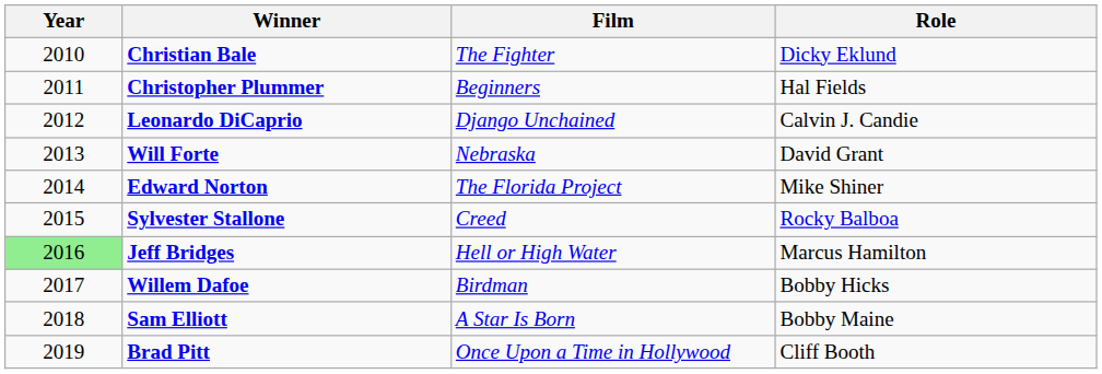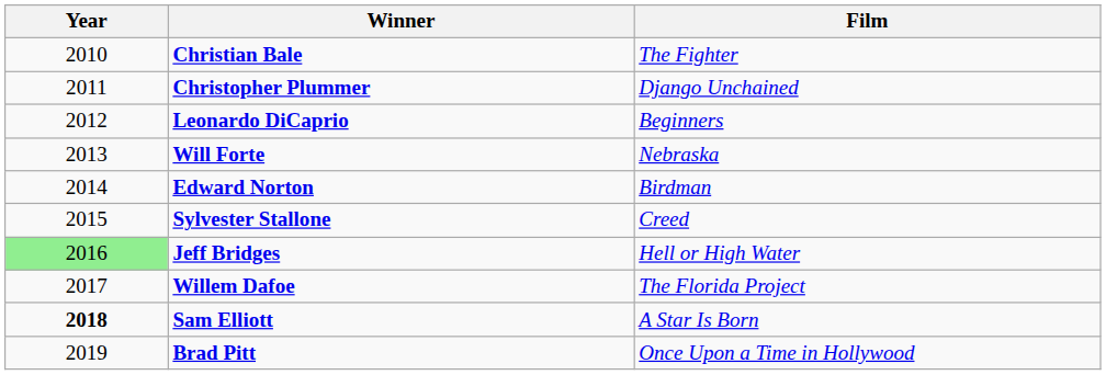 <table class="wikitable" width="95%" cellpadding="5">
 <tr>
 <th width="100"><strong>Year</strong></th>
 <th width="300"><strong>Winner</strong></th>
 <th width="300"><strong>Film</strong></th>
-<th width="300"><strong>Role</strong></th>
 </tr>
 <tr>
 <td style="text-align:center;">2010</td>
 <td><strong><a href='#'>Christian Bale</a></strong></td>
 <td><em><a href='#'>The Fighter</a></em></td>
-<td><a href='#'>Dicky Eklund</a></td>
 </tr>
 <tr>
 <td style="text-align:center;">2011</td>
 <td><strong><a href='#'>Christopher Plummer</a></strong></td>
-<td><em><a href='#'>Beginners</a></em></td>
-<td>Hal Fields</td>
+<td><em><a href='#'>Django Unchained</a></em></td>
 </tr>
 <tr>
 <td style="text-align:center;">2012</td>
 <td><strong><a href='#'>Leonardo DiCaprio</a></strong></td>
-<td><em><a href='#'>Django Unchained</a></em></td>
-<td>Calvin J. Candie</td>
+<td><em><a href='#'>Beginners</a></em></td>
 </tr>
 <tr>
 <td style="text-align:center;">2013</td>
 <td><strong><a href='#'>Will Forte</a></strong></td>
 <td><em><a href='#'>Nebraska</a></em></td>
-<td>David Grant</td>
 </tr>
 <tr>
 <td style="text-align:center;">2014</td>
 <td><strong><a href='#'>Edward Norton</a></strong></td>
-<td><em><a href='#'>The Florida Project</a></em></td>
-<td>Mike Shiner</td>
+<td><em><a href='#'>Birdman</a></em></td>
 </tr>
 <tr>
 <td style="text-align:center;">2015</td>
 <td><strong><a href='#'>Sylvester Stallone</a></strong></td>
 <td><em><a href='#'>Creed</a></em></td>
-<td><a href='#'>Rocky Balboa</a></td>
 </tr>
 <tr>
 <td style="background: lightgreen; text-align:center;">2016</td>
 <td><strong><a href='#'>Jeff Bridges</a></strong></td>
 <td><em><a href='#'>Hell or High Water</a></em></td>
-<td>Marcus Hamilton</td>
 </tr>
 <tr>
 <td style="text-align:center;">2017</td>
 <td><strong><a href='#'>Willem Dafoe</a></strong></td>
-<td><em><a href='#'>Birdman</a></em></td>
-<td>Bobby Hicks</td>
+<td><em><a href='#'>The Florida Project</a></em></td>
 </tr>
 <tr>
-<td style="text-align:center;">2018</td>
+<td style="text-align:center;"><strong>2018</strong></td>
 <td><strong><a href='#'>Sam Elliott</a></strong></td>
 <td><em><a href='#'>A Star Is Born</a></em></td>
-<td>Bobby Maine</td>
 </tr>
 <tr>
 <td style="text-align:center;">2019</td>
 <td><strong><a href='#'>Brad Pitt</a></strong></td>
 <td><em><a href='#'>Once Upon a Time in Hollywood</a></em></td>
-<td>Cliff Booth</td>
 </tr>
 </table>
